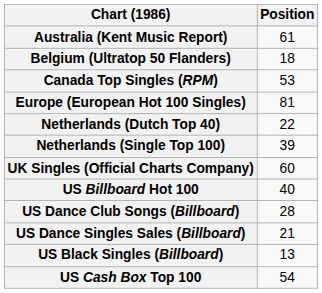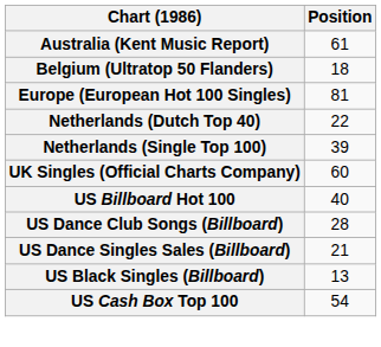 <table class="wikitable sortable plainrowheaders" style="text-align:center">
 <tr>
 <th scope="col">Chart (1986)</th>
 <th scope="col">Position</th>
 </tr>
 <tr>
 <th scope="row">Australia (Kent Music Report)</th>
 <td>61</td>
 </tr>
 <tr>
 <th scope="row">Belgium (Ultratop 50 Flanders)</th>
 <td>18</td>
-</tr>
-<tr>
-<th scope="row">Canada Top Singles (<em>RPM</em>)</th>
-<td>53</td>
 </tr>
 <tr>
 <th scope="row">Europe (European Hot 100 Singles)</th>
 <td>81</td>
 </tr>
 <tr>
 <th scope="row">Netherlands (Dutch Top 40)</th>
 <td>22</td>
 </tr>
 <tr>
 <th scope="row">Netherlands (Single Top 100)</th>
 <td>39</td>
 </tr>
 <tr>
 <th scope="row">UK Singles (Official Charts Company)</th>
 <td>60</td>
 </tr>
 <tr>
 <th scope="row">US <em>Billboard</em> Hot 100</th>
 <td>40</td>
 </tr>
 <tr>
 <th scope="row">US Dance Club Songs (<em>Billboard</em>)</th>
 <td>28</td>
 </tr>
 <tr>
 <th scope="row">US Dance Singles Sales (<em>Billboard</em>)</th>
 <td>21</td>
 </tr>
 <tr>
 <th scope="row">US Black Singles (<em>Billboard</em>)</th>
 <td>13</td>
 </tr>
 <tr>
 <th scope="row">US <em>Cash Box</em> Top 100</th>
 <td>54</td>
 </tr>
 </table>
